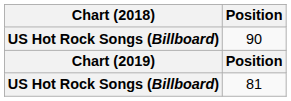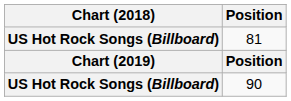 <table class="wikitable plainrowheaders" style="text-align:center">
 <tr>
 <th scope="col">Chart (2018)</th>
 <th scope="col">Position</th>
 </tr>
 <tr>
 <th scope="row">US Hot Rock Songs (<em>Billboard</em>)</th>
-<td>90</td>
+<td>81</td>
 </tr>
 <tr>
 <th scope="col">Chart (2019)</th>
 <th scope="col">Position</th>
 </tr>
 <tr>
 <th scope="row">US Hot Rock Songs (<em>Billboard</em>)</th>
-<td>81</td>
+<td>90</td>
 </tr>
 </table>
